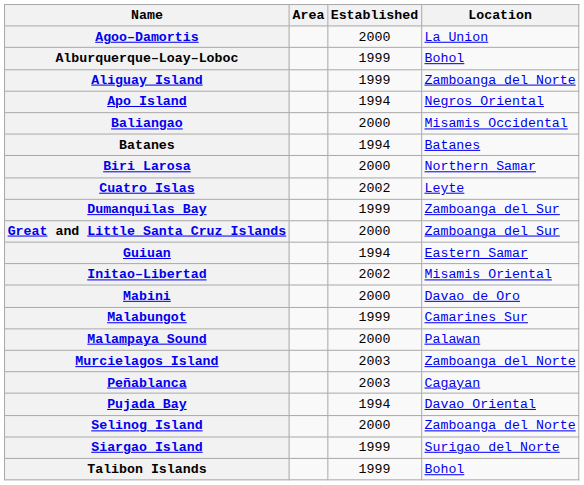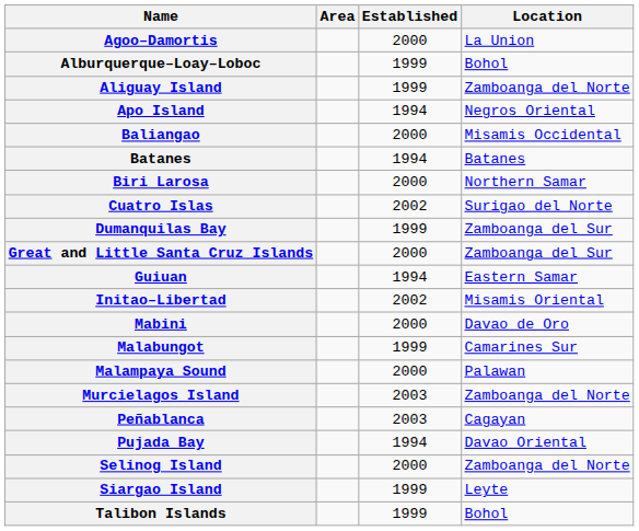 <table class="wikitable sortable plainrowheaders toptextcells" style="text-align:center;">
 <tr>
 <th scope="col">Name</th>
 <th scope="col">Area</th>
 <th scope="col">Established</th>
 <th scope="col">Location</th>
 </tr>
 <tr>
 <th scope="row"><a href='#'>Agoo–Damortis</a></th>
 <td style="text-align:right;"></td>
 <td>2000</td>
 <td style="text-align:left;"><a href='#'>La Union</a></td>
 </tr>
 <tr>
 <th scope="row">Alburquerque–Loay–Loboc</th>
 <td style="text-align:right;"></td>
 <td>1999</td>
 <td style="text-align:left;"><a href='#'>Bohol</a></td>
 </tr>
 <tr>
 <th scope="row"><a href='#'>Aliguay Island</a></th>
 <td style="text-align:right;"></td>
 <td>1999</td>
 <td style="text-align:left;"><a href='#'>Zamboanga del Norte</a></td>
 </tr>
 <tr>
 <th scope="row"><a href='#'>Apo Island</a></th>
 <td style="text-align:right;"></td>
 <td>1994</td>
 <td style="text-align:left;"><a href='#'>Negros Oriental</a></td>
 </tr>
 <tr>
 <th scope="row"><a href='#'>Baliangao</a></th>
 <td style="text-align:right;"></td>
 <td>2000</td>
 <td style="text-align:left;"><a href='#'>Misamis Occidental</a></td>
 </tr>
 <tr>
 <th scope="row">Batanes</th>
 <td style="text-align:right;"></td>
 <td>1994</td>
 <td style="text-align:left;"><a href='#'>Batanes</a></td>
 </tr>
 <tr>
 <th scope="row"><a href='#'>Biri Larosa</a></th>
 <td style="text-align:right;"></td>
 <td>2000</td>
 <td style="text-align:left;"><a href='#'>Northern Samar</a></td>
 </tr>
 <tr>
 <th scope="row"><a href='#'>Cuatro Islas</a></th>
 <td style="text-align:right;"></td>
 <td>2002</td>
-<td style="text-align:left;"><a href='#'>Leyte</a></td>
+<td style="text-align:left;"><a href='#'>Surigao del Norte</a></td>
 </tr>
 <tr>
 <th scope="row"><a href='#'>Dumanquilas Bay</a></th>
 <td style="text-align:right;"></td>
 <td>1999</td>
 <td style="text-align:left;"><a href='#'>Zamboanga del Sur</a></td>
 </tr>
 <tr>
 <th scope="row"><a href='#'>Great</a> and <a href='#'>Little Santa Cruz Islands</a></th>
 <td style="text-align:right;"></td>
 <td>2000</td>
 <td style="text-align:left;"><a href='#'>Zamboanga del Sur</a></td>
 </tr>
 <tr>
 <th scope="row"><a href='#'>Guiuan</a></th>
 <td style="text-align:right;"></td>
 <td>1994</td>
 <td style="text-align:left;"><a href='#'>Eastern Samar</a></td>
 </tr>
 <tr>
 <th scope="row"><a href='#'>Initao–Libertad</a></th>
 <td style="text-align:right;"></td>
 <td>2002</td>
 <td style="text-align:left;"><a href='#'>Misamis Oriental</a></td>
 </tr>
 <tr>
 <th scope="row"><a href='#'>Mabini</a></th>
 <td style="text-align:right;"></td>
 <td>2000</td>
 <td style="text-align:left;"><a href='#'>Davao de Oro</a></td>
 </tr>
 <tr>
 <th scope="row"><a href='#'>Malabungot</a></th>
 <td style="text-align:right;"></td>
 <td>1999</td>
 <td style="text-align:left;"><a href='#'>Camarines Sur</a></td>
 </tr>
 <tr>
 <th scope="row"><a href='#'>Malampaya Sound</a></th>
 <td style="text-align:right;"></td>
 <td>2000</td>
 <td style="text-align:left;"><a href='#'>Palawan</a></td>
 </tr>
 <tr>
 <th scope="row"><a href='#'>Murcielagos Island</a></th>
 <td style="text-align:right;"></td>
 <td>2003</td>
 <td style="text-align:left;"><a href='#'>Zamboanga del Norte</a></td>
 </tr>
 <tr>
 <th scope="row"><a href='#'>Peñablanca</a></th>
 <td style="text-align:right;"></td>
 <td>2003</td>
 <td style="text-align:left;"><a href='#'>Cagayan</a></td>
 </tr>
 <tr>
 <th scope="row"><a href='#'>Pujada Bay</a></th>
 <td style="text-align:right;"></td>
 <td>1994</td>
 <td style="text-align:left;"><a href='#'>Davao Oriental</a></td>
 </tr>
 <tr>
 <th scope="row"><a href='#'>Selinog Island</a></th>
 <td style="text-align:right;"></td>
 <td>2000</td>
 <td style="text-align:left;"><a href='#'>Zamboanga del Norte</a></td>
 </tr>
 <tr>
 <th scope="row"><a href='#'>Siargao Island</a></th>
 <td style="text-align:right;"></td>
 <td>1999</td>
-<td style="text-align:left;"><a href='#'>Surigao del Norte</a></td>
+<td style="text-align:left;"><a href='#'>Leyte</a></td>
 </tr>
 <tr>
 <th scope="row">Talibon Islands</th>
 <td style="text-align:right;"></td>
 <td>1999</td>
 <td style="text-align:left;"><a href='#'>Bohol</a></td>
 </tr>
 </table>
